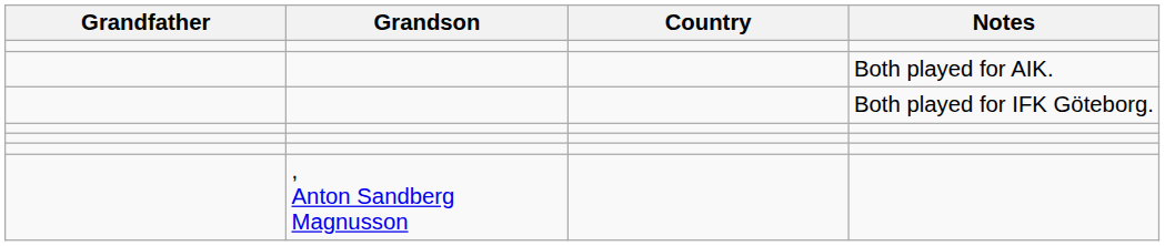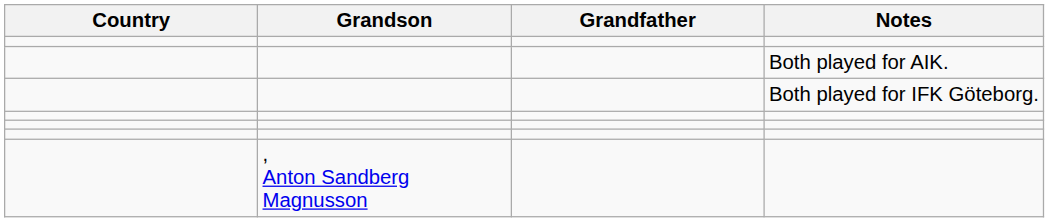 <table class="wikitable sortable">
 <tr>
+<th style="width:12em;">Country</th>
+<th style="width:12em;">Grandson</th>
 <th style="width:12em;">Grandfather</th>
-<th style="width:12em;">Grandson</th>
-<th style="width:12em;">Country</th>
 <th>Notes</th>
 </tr>
 <tr>
 <td></td>
 <td></td>
 <td></td>
 <td></td>
 </tr>
 <tr>
 <td></td>
 <td></td>
 <td></td>
 <td>Both played for AIK.</td>
 </tr>
 <tr>
 <td></td>
 <td></td>
 <td></td>
 <td>Both played for IFK Göteborg.</td>
 </tr>
 <tr>
 <td></td>
 <td></td>
 <td></td>
 <td></td>
 </tr>
 <tr>
 <td></td>
 <td></td>
 <td></td>
 <td></td>
 </tr>
 <tr>
 <td></td>
 <td></td>
 <td></td>
 <td></td>
 </tr>
 <tr>
 <td></td>
 <td>,<br><a href='#'>Anton Sandberg Magnusson</a></td>
 <td></td>
 <td></td>
 </tr>
 </table>
